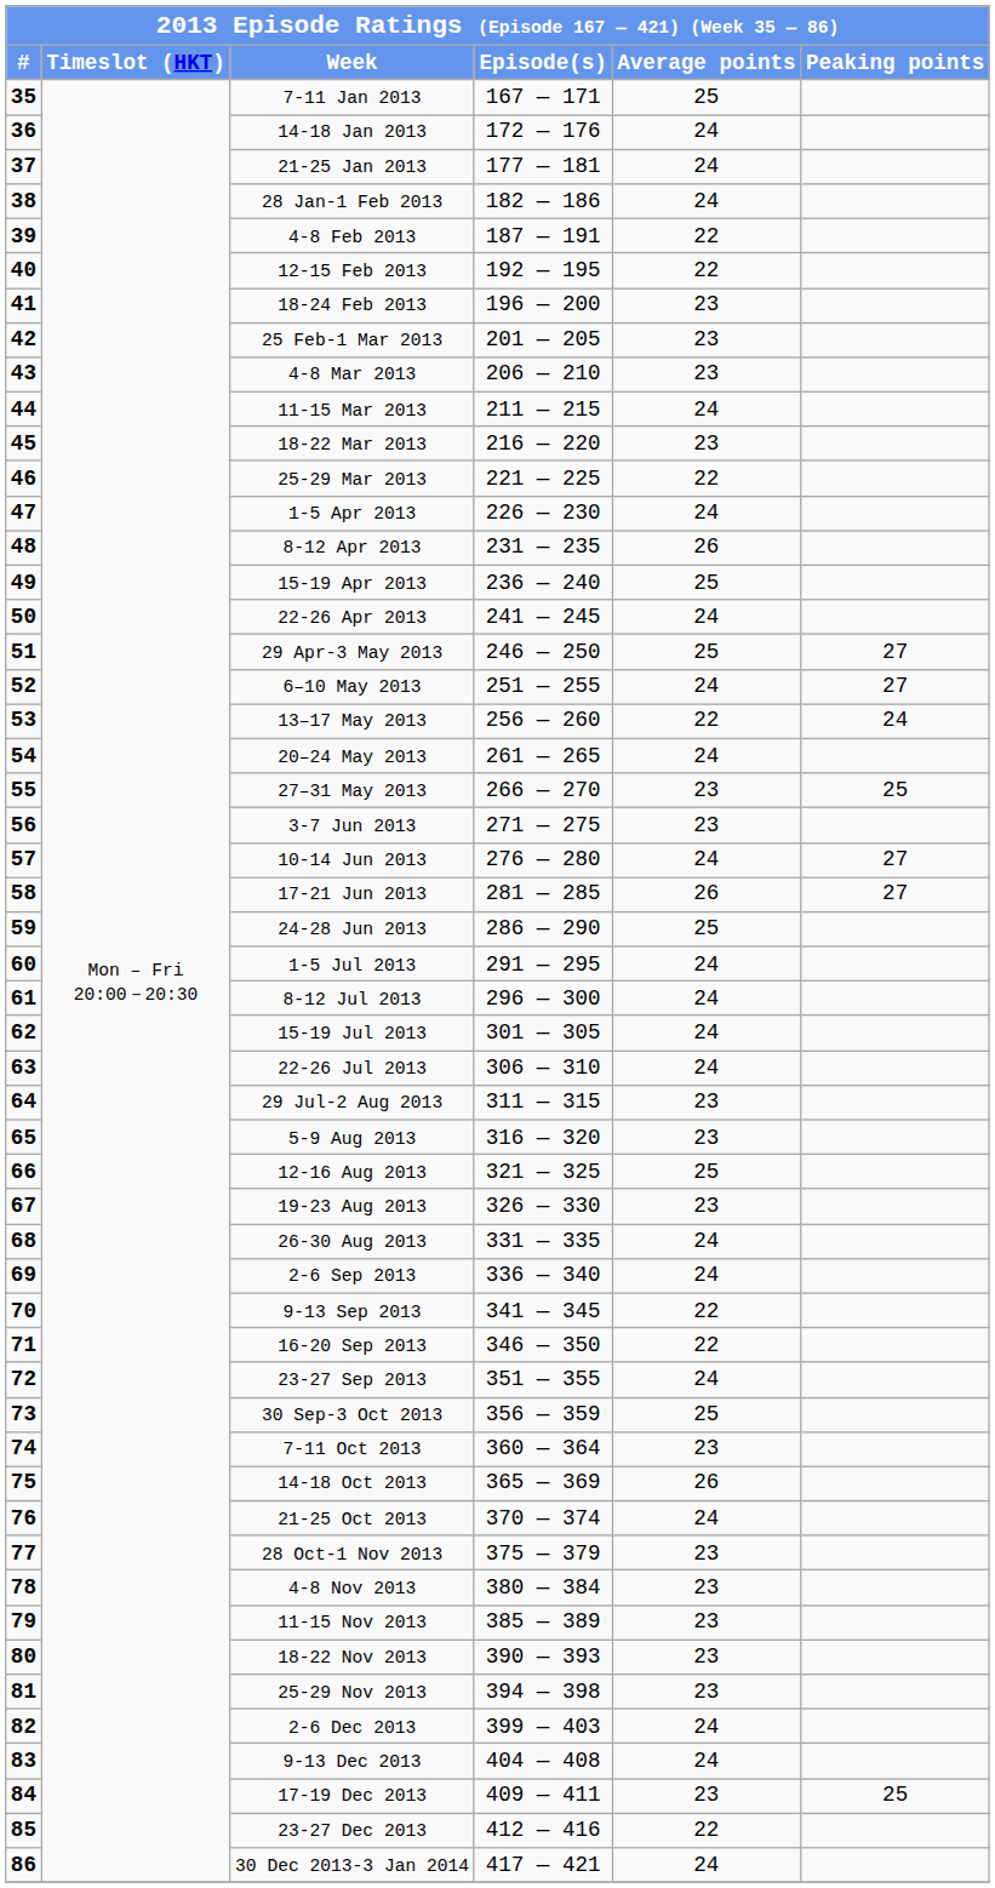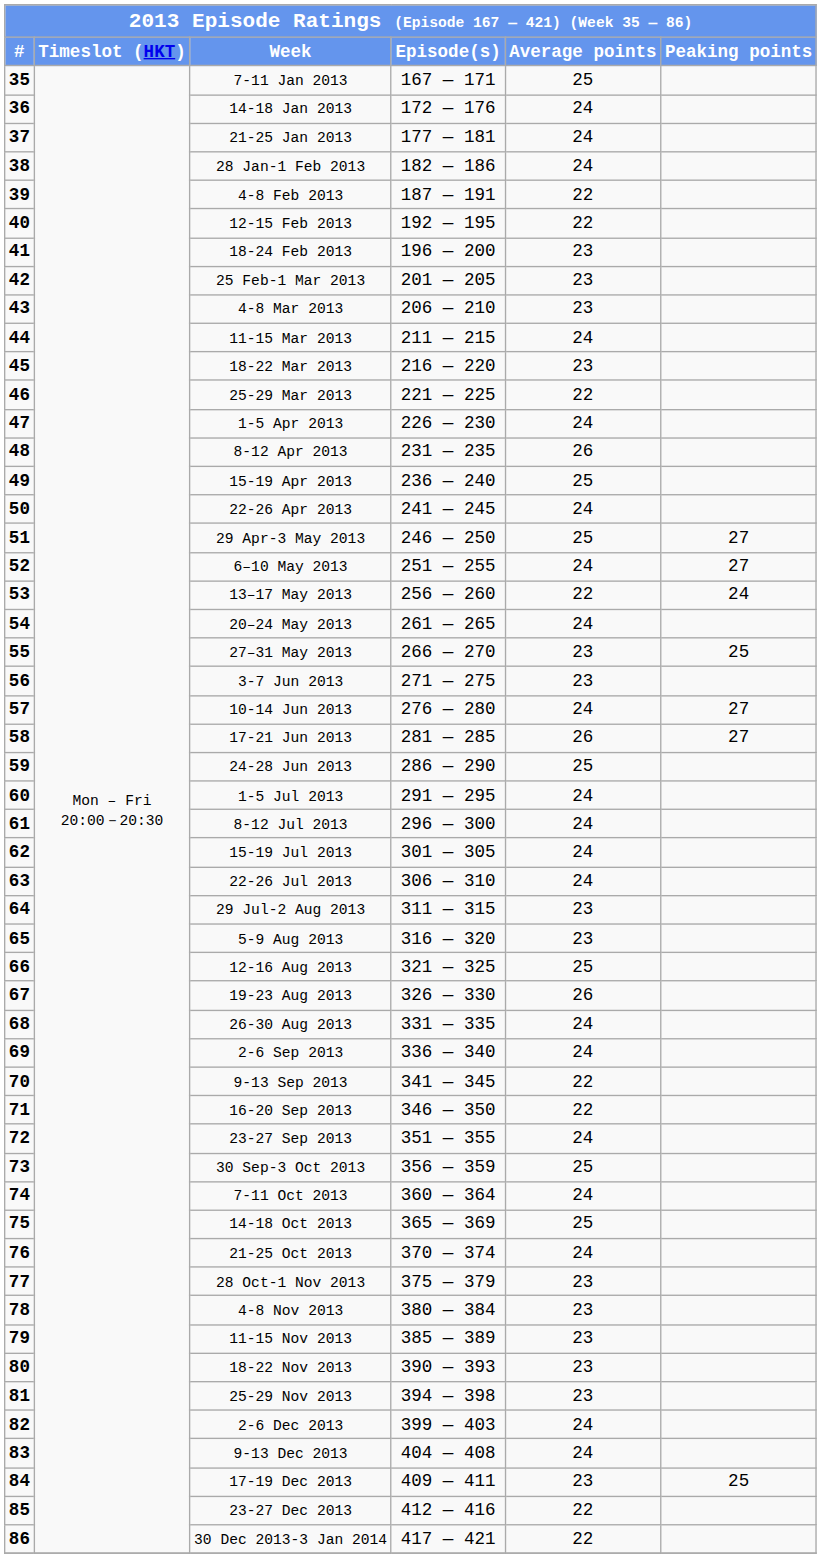 <table class="wikitable collapsible collapsed" style="text-align:center;">
 <tr style="background:cornflowerblue; color:white" align="center">
 </tr>
 <tr>
 <th style="background:cornflowerblue; color:white" align="center"; colspan="6"><strong><big>2013 Episode Ratings </big> <small>(Episode 167 — 421)  (Week 35 — 86)</small></strong></th>
 </tr>
 <tr>
 <th style="background:cornflowerblue; color:white" align="center">#</th>
 <th style="background:cornflowerblue; color:white" align="center">Timeslot (<a href='#'>HKT</a>)</th>
 <th style="background:cornflowerblue; color:white" align="center">Week</th>
 <th style="background:cornflowerblue; color:white" align="center">Episode(s)</th>
 <th style="background:cornflowerblue; color:white" align="center">Average points</th>
 <th style="background:cornflowerblue; color:white" align="center">Peaking points</th>
 </tr>
 <tr>
 <td><strong>35</strong></td>
 <td rowspan="52"><small>Mon – Fri<br>20:00－20:30</small></td>
 <td><small>7-11 Jan 2013</small></td>
 <td>167 — 171</td>
 <td>25</td>
 <td></td>
 </tr>
 <tr>
 <td><strong>36</strong></td>
 <td><small>14-18 Jan 2013</small></td>
 <td>172 — 176</td>
 <td>24</td>
 <td></td>
 </tr>
 <tr>
 <td><strong>37</strong></td>
 <td><small>21-25 Jan 2013</small></td>
 <td>177 — 181</td>
 <td>24</td>
 <td></td>
 </tr>
 <tr>
 <td><strong>38</strong></td>
 <td><small>28 Jan-1 Feb 2013</small></td>
 <td>182 — 186</td>
 <td>24</td>
 <td></td>
 </tr>
 <tr>
 <td><strong>39</strong></td>
 <td><small>4-8 Feb 2013</small></td>
 <td>187 — 191</td>
 <td>22</td>
 <td></td>
 </tr>
 <tr>
 <td><strong>40</strong></td>
 <td><small>12-15 Feb 2013</small></td>
 <td>192 — 195</td>
 <td>22</td>
 <td></td>
 </tr>
 <tr>
 <td><strong>41</strong></td>
 <td><small>18-24 Feb 2013</small></td>
 <td>196 — 200</td>
 <td>23</td>
 <td></td>
 </tr>
 <tr>
 <td><strong>42</strong></td>
 <td><small>25 Feb-1 Mar 2013</small></td>
 <td>201 — 205</td>
 <td>23</td>
 <td></td>
 </tr>
 <tr>
 <td><strong>43</strong></td>
 <td><small>4-8 Mar 2013</small></td>
 <td>206 — 210</td>
 <td>23</td>
 <td></td>
 </tr>
 <tr>
 <td><strong>44</strong></td>
 <td><small>11-15 Mar 2013</small></td>
 <td>211 — 215</td>
 <td>24</td>
 <td></td>
 </tr>
 <tr>
 <td><strong>45</strong></td>
 <td><small>18-22 Mar 2013</small></td>
 <td>216 — 220</td>
 <td>23</td>
 <td></td>
 </tr>
 <tr>
 <td><strong>46</strong></td>
 <td><small>25-29 Mar 2013</small></td>
 <td>221 — 225</td>
 <td>22</td>
 <td></td>
 </tr>
 <tr>
 <td><strong>47</strong></td>
 <td><small>1-5 Apr 2013</small></td>
 <td>226 — 230</td>
 <td>24</td>
 <td></td>
 </tr>
 <tr>
 <td><strong>48</strong></td>
 <td><small>8-12 Apr 2013</small></td>
 <td>231 — 235</td>
 <td>26</td>
 <td></td>
 </tr>
 <tr>
 <td><strong>49</strong></td>
 <td><small>15-19 Apr 2013</small></td>
 <td>236 — 240</td>
 <td>25</td>
 <td></td>
 </tr>
 <tr>
 <td><strong>50</strong></td>
 <td><small>22-26 Apr 2013</small></td>
 <td>241 — 245</td>
 <td>24</td>
 <td></td>
 </tr>
 <tr>
 <td><strong>51</strong></td>
 <td><small>29 Apr-3 May 2013</small></td>
 <td>246 — 250</td>
 <td>25</td>
 <td>27</td>
 </tr>
 <tr>
 <td><strong>52</strong></td>
 <td><small>6–10 May 2013</small></td>
 <td>251 — 255</td>
 <td>24</td>
 <td>27</td>
 </tr>
 <tr>
 <td><strong>53</strong></td>
 <td><small>13–17 May 2013</small></td>
 <td>256 — 260</td>
 <td>22</td>
 <td>24</td>
 </tr>
 <tr>
 <td><strong>54</strong></td>
 <td><small>20–24 May 2013</small></td>
 <td>261 — 265</td>
 <td>24</td>
 <td></td>
 </tr>
 <tr>
 <td><strong>55</strong></td>
 <td><small>27–31 May 2013</small></td>
 <td>266 — 270</td>
 <td>23</td>
 <td>25</td>
 </tr>
 <tr>
 <td><strong>56</strong></td>
 <td><small>3-7 Jun 2013</small></td>
 <td>271 — 275</td>
 <td>23</td>
 <td></td>
 </tr>
 <tr>
 <td><strong>57</strong></td>
 <td><small>10-14 Jun 2013</small></td>
 <td>276 — 280</td>
 <td>24</td>
 <td>27</td>
 </tr>
 <tr>
 <td><strong>58</strong></td>
 <td><small>17-21 Jun 2013</small></td>
 <td>281 — 285</td>
 <td>26</td>
 <td>27</td>
 </tr>
 <tr>
 <td><strong>59</strong></td>
 <td><small>24-28 Jun 2013</small></td>
 <td>286 — 290</td>
 <td>25</td>
 <td></td>
 </tr>
 <tr>
 <td><strong>60</strong></td>
 <td><small>1-5 Jul 2013</small></td>
 <td>291 — 295</td>
 <td>24</td>
 <td></td>
 </tr>
 <tr>
 <td><strong>61</strong></td>
 <td><small>8-12 Jul 2013</small></td>
 <td>296 — 300</td>
 <td>24</td>
 <td></td>
 </tr>
 <tr>
 <td><strong>62</strong></td>
 <td><small>15-19 Jul 2013</small></td>
 <td>301 — 305</td>
 <td>24</td>
 <td></td>
 </tr>
 <tr>
 <td><strong>63</strong></td>
 <td><small>22-26 Jul 2013</small></td>
 <td>306 — 310</td>
 <td>24</td>
 <td></td>
 </tr>
 <tr>
 <td><strong>64</strong></td>
 <td><small>29 Jul-2 Aug 2013</small></td>
 <td>311 — 315</td>
 <td>23</td>
 <td></td>
 </tr>
 <tr>
 <td><strong>65</strong></td>
 <td><small>5-9 Aug 2013</small></td>
 <td>316 — 320</td>
 <td>23</td>
 <td></td>
 </tr>
 <tr>
 <td><strong>66</strong></td>
 <td><small>12-16 Aug 2013</small></td>
 <td>321 — 325</td>
 <td>25</td>
 <td></td>
 </tr>
 <tr>
 <td><strong>67</strong></td>
 <td><small>19-23 Aug 2013</small></td>
 <td>326 — 330</td>
-<td>23</td>
+<td>26</td>
 <td></td>
 </tr>
 <tr>
 <td><strong>68</strong></td>
 <td><small>26-30 Aug 2013</small></td>
 <td>331 — 335</td>
 <td>24</td>
 <td></td>
 </tr>
 <tr>
 <td><strong>69</strong></td>
 <td><small>2-6 Sep 2013</small></td>
 <td>336 — 340</td>
 <td>24</td>
 <td></td>
 </tr>
 <tr>
 <td><strong>70</strong></td>
 <td><small>9-13 Sep 2013</small></td>
 <td>341 — 345</td>
 <td>22</td>
 <td></td>
 </tr>
 <tr>
 <td><strong>71</strong></td>
 <td><small>16-20 Sep 2013</small></td>
 <td>346 — 350</td>
 <td>22</td>
 <td></td>
 </tr>
 <tr>
 <td><strong>72</strong></td>
 <td><small>23-27 Sep 2013</small></td>
 <td>351 — 355</td>
 <td>24</td>
 <td></td>
 </tr>
 <tr>
 <td><strong>73</strong></td>
 <td><small>30 Sep-3 Oct 2013</small></td>
 <td>356 — 359</td>
 <td>25</td>
 <td></td>
 </tr>
 <tr>
 <td><strong>74</strong></td>
 <td><small>7-11 Oct 2013</small></td>
 <td>360 — 364</td>
-<td>23</td>
+<td>24</td>
 <td></td>
 </tr>
 <tr>
 <td><strong>75</strong></td>
 <td><small>14-18 Oct 2013</small></td>
 <td>365 — 369</td>
-<td>26</td>
+<td>25</td>
 <td></td>
 </tr>
 <tr>
 <td><strong>76</strong></td>
 <td><small>21-25 Oct 2013</small></td>
 <td>370 — 374</td>
 <td>24</td>
 <td></td>
 </tr>
 <tr>
 <td><strong>77</strong></td>
 <td><small>28 Oct-1 Nov 2013</small></td>
 <td>375 — 379</td>
 <td>23</td>
 <td></td>
 </tr>
 <tr>
 <td><strong>78</strong></td>
 <td><small>4-8 Nov 2013</small></td>
 <td>380 — 384</td>
 <td>23</td>
 <td></td>
 </tr>
 <tr>
 <td><strong>79</strong></td>
 <td><small>11-15 Nov 2013</small></td>
 <td>385 — 389</td>
 <td>23</td>
 <td></td>
 </tr>
 <tr>
 <td><strong>80</strong></td>
 <td><small>18-22 Nov 2013</small></td>
 <td>390 — 393</td>
 <td>23</td>
 <td></td>
 </tr>
 <tr>
 <td><strong>81</strong></td>
 <td><small>25-29 Nov 2013</small></td>
 <td>394 — 398</td>
 <td>23</td>
 <td></td>
 </tr>
 <tr>
 <td><strong>82</strong></td>
 <td><small>2-6 Dec 2013</small></td>
 <td>399 — 403</td>
 <td>24</td>
 <td></td>
 </tr>
 <tr>
 <td><strong>83</strong></td>
 <td><small>9-13 Dec 2013</small></td>
 <td>404 — 408</td>
 <td>24</td>
 <td></td>
 </tr>
 <tr>
 <td><strong>84</strong></td>
 <td><small>17-19 Dec 2013</small></td>
 <td>409 — 411</td>
 <td>23</td>
 <td>25</td>
 </tr>
 <tr>
 <td><strong>85</strong></td>
 <td><small>23-27 Dec 2013</small></td>
 <td>412 — 416</td>
 <td>22</td>
 <td></td>
 </tr>
 <tr>
 <td><strong>86</strong></td>
 <td><small>30 Dec 2013-3 Jan 2014</small></td>
 <td>417 — 421</td>
-<td>24</td>
+<td>22</td>
 <td></td>
 </tr>
 <tr>
 </tr>
 </table>
